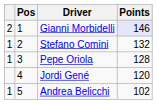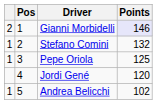 <table class="wikitable" style="font-size: 95%;">
 <tr>
 <th></th>
 <th>Pos</th>
 <th>Driver</th>
 <th>Points</th>
 </tr>
 <tr>
 <td align="left"> 2</td>
 <td>1</td>
 <td> <a href='#'>Gianni Morbidelli</a></td>
 <td align="right" style="background: lavender;">146</td>
 </tr>
 <tr>
 <td align="left"> 1</td>
 <td>2</td>
 <td> <a href='#'>Stefano Comini</a></td>
 <td align="right">132</td>
 </tr>
 <tr>
 <td align="left"> 1</td>
 <td>3</td>
 <td> <a href='#'>Pepe Oriola</a></td>
-<td align="right">128</td>
+<td align="right">125</td>
 </tr>
 <tr>
 <td align="left"></td>
 <td>4</td>
 <td> <a href='#'>Jordi Gené</a></td>
 <td align="right">120</td>
 </tr>
 <tr>
 <td align="left"> 1</td>
 <td>5</td>
 <td> <a href='#'>Andrea Belicchi</a></td>
 <td align="right">102</td>
 </tr>
 </table>
